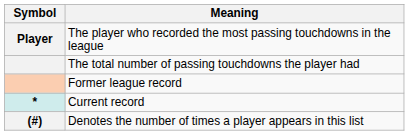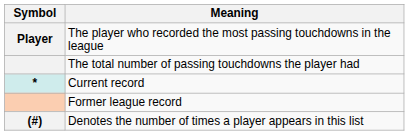 <table class="wikitable plainrowheaders" border="1">
 <tr>
 <th scope="col" style="width:75px">Symbol</th>
 <th scope="col" style="width:450px">Meaning</th>
 </tr>
 <tr>
 <th scope="row" style="text-align:center;"><strong>Player</strong></th>
 <td>The player who recorded the most passing touchdowns in the league</td>
 </tr>
 <tr>
 <th scope="row" style="text-align:center;"><strong></strong></th>
 <td>The total number of passing touchdowns the player had</td>
 </tr>
 <tr>
+<th scope="row" style="text-align:center; background:#CFECEC;">*</th>
+<td>Current record</td>
+</tr>
+<tr>
 <th scope="row" style="text-align:center; background:#FBCEB1;"></th>
 <td>Former league record</td>
-</tr>
-<tr>
-<th scope="row" style="text-align:center; background:#CFECEC;">*</th>
-<td>Current record</td>
 </tr>
 <tr>
 <th scope="row" style="text-align:center;">(#)</th>
 <td>Denotes the number of times a player appears in this list</td>
 </tr>
 </table>
